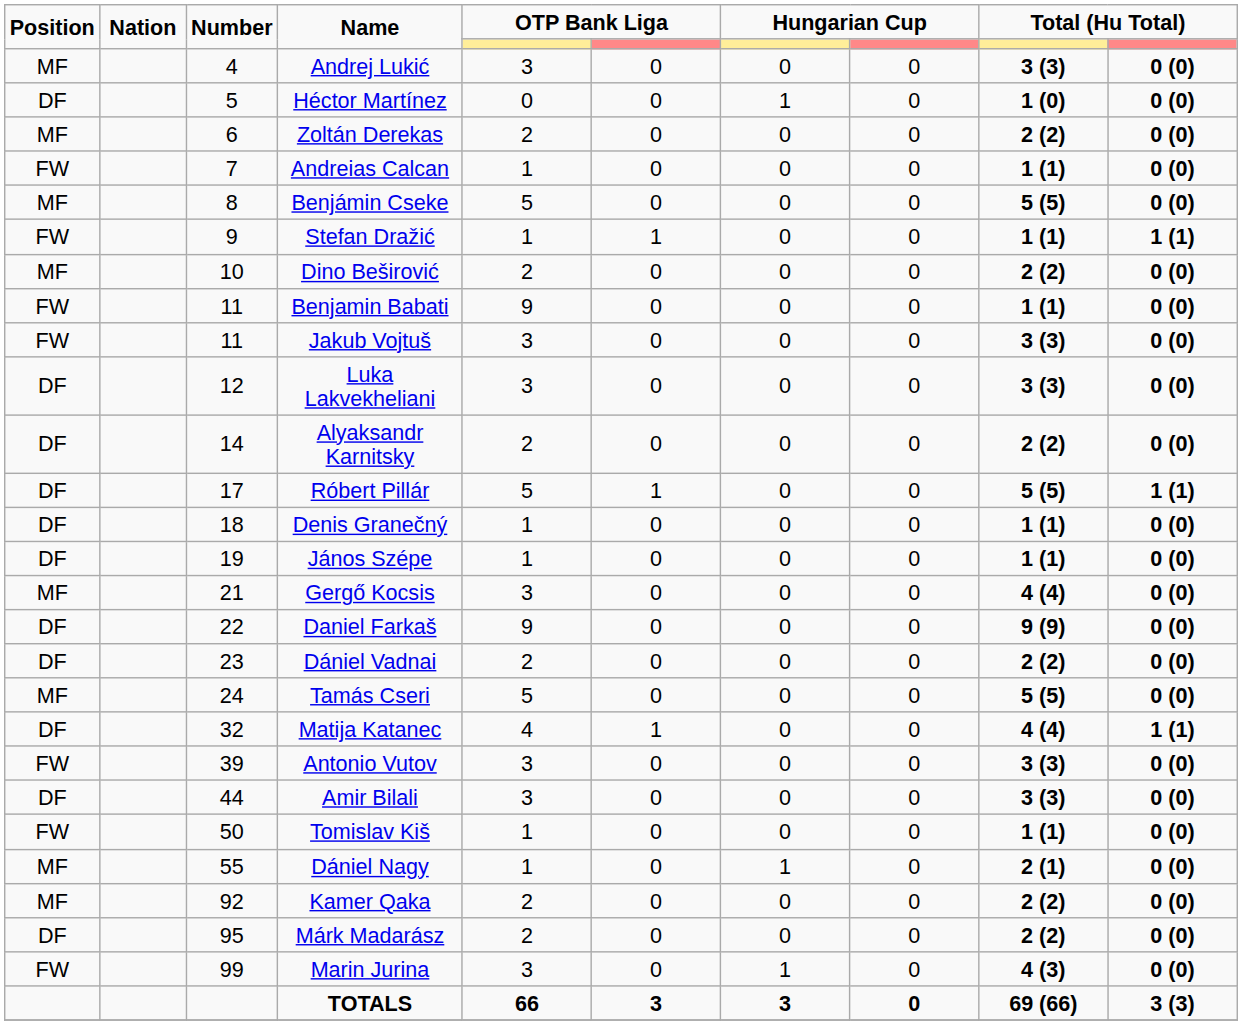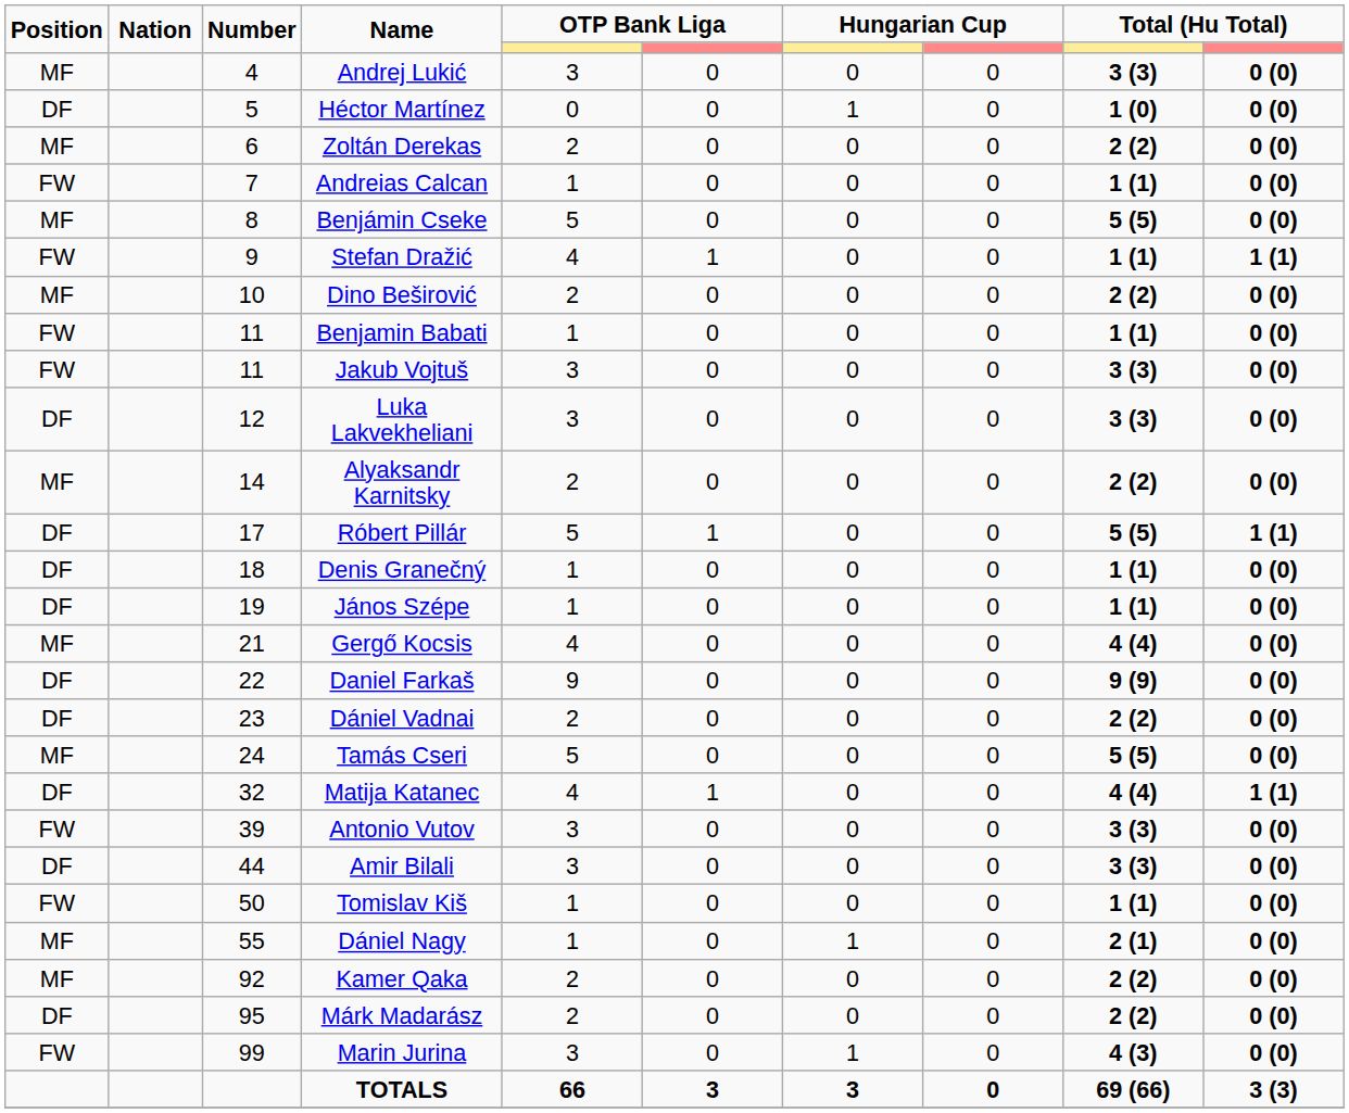 <table class="wikitable" style="font-size: 95%; text-align: center;">
 <tr>
 <td rowspan="2" width="5%" align="center"><strong>Position</strong></td>
 <td rowspan="2" width="7%" align="center"><strong>Nation</strong></td>
 <td rowspan="2" width="5%" align="center"><strong>Number</strong></td>
 <td rowspan="2" width="15%" align="center"><strong>Name</strong></td>
 <td colspan="2" align="center"><strong>OTP Bank Liga</strong></td>
 <td colspan="2" align="center"><strong>Hungarian Cup</strong></td>
 <td colspan="2" align="center"><strong>Total (Hu Total)</strong></td>
 </tr>
 <tr>
 <th width=60 style="background: #FFEE99"></th>
 <th width=60 style="background: #FF8888"></th>
 <th width=60 style="background: #FFEE99"></th>
 <th width=60 style="background: #FF8888"></th>
 <th width=60 style="background: #FFEE99"></th>
 <th width=60 style="background: #FF8888"></th>
 </tr>
 <tr>
 <td>MF</td>
 <td></td>
 <td>4</td>
 <td><a href='#'>Andrej Lukić</a></td>
 <td>3</td>
 <td>0</td>
 <td>0</td>
 <td>0</td>
 <td><strong>3 (3)</strong></td>
 <td><strong>0 (0)</strong></td>
 </tr>
 <tr>
 <td>DF</td>
 <td></td>
 <td>5</td>
 <td><a href='#'>Héctor Martínez</a></td>
 <td>0</td>
 <td>0</td>
 <td>1</td>
 <td>0</td>
 <td><strong>1 (0)</strong></td>
 <td><strong>0 (0)</strong></td>
 </tr>
 <tr>
 <td>MF</td>
 <td></td>
 <td>6</td>
 <td><a href='#'>Zoltán Derekas</a></td>
 <td>2</td>
 <td>0</td>
 <td>0</td>
 <td>0</td>
 <td><strong>2 (2)</strong></td>
 <td><strong>0 (0)</strong></td>
 </tr>
 <tr>
 <td>FW</td>
 <td></td>
 <td>7</td>
 <td><a href='#'>Andreias Calcan</a></td>
 <td>1</td>
 <td>0</td>
 <td>0</td>
 <td>0</td>
 <td><strong>1 (1)</strong></td>
 <td><strong>0 (0)</strong></td>
 </tr>
 <tr>
 <td>MF</td>
 <td></td>
 <td>8</td>
 <td><a href='#'>Benjámin Cseke</a></td>
 <td>5</td>
 <td>0</td>
 <td>0</td>
 <td>0</td>
 <td><strong>5 (5)</strong></td>
 <td><strong>0 (0)</strong></td>
 </tr>
 <tr>
 <td>FW</td>
 <td></td>
 <td>9</td>
 <td><a href='#'>Stefan Dražić</a></td>
-<td>1</td>
+<td>4</td>
 <td>1</td>
 <td>0</td>
 <td>0</td>
 <td><strong>1 (1)</strong></td>
 <td><strong>1 (1)</strong></td>
 </tr>
 <tr>
 <td>MF</td>
 <td></td>
 <td>10</td>
 <td><a href='#'>Dino Beširović</a></td>
 <td>2</td>
 <td>0</td>
 <td>0</td>
 <td>0</td>
 <td><strong>2 (2)</strong></td>
 <td><strong>0 (0)</strong></td>
 </tr>
 <tr>
 <td>FW</td>
 <td></td>
 <td>11</td>
 <td><a href='#'>Benjamin Babati</a></td>
-<td>9</td>
+<td>1</td>
 <td>0</td>
 <td>0</td>
 <td>0</td>
 <td><strong>1 (1)</strong></td>
 <td><strong>0 (0)</strong></td>
 </tr>
 <tr>
 <td>FW</td>
 <td></td>
 <td>11</td>
 <td><a href='#'>Jakub Vojtuš</a></td>
 <td>3</td>
 <td>0</td>
 <td>0</td>
 <td>0</td>
 <td><strong>3 (3)</strong></td>
 <td><strong>0 (0)</strong></td>
 </tr>
 <tr>
 <td>DF</td>
 <td></td>
 <td>12</td>
 <td><a href='#'>Luka Lakvekheliani</a></td>
 <td>3</td>
 <td>0</td>
 <td>0</td>
 <td>0</td>
 <td><strong>3 (3)</strong></td>
 <td><strong>0 (0)</strong></td>
 </tr>
 <tr>
-<td>DF</td>
+<td>MF</td>
 <td></td>
 <td>14</td>
 <td><a href='#'>Alyaksandr Karnitsky</a></td>
 <td>2</td>
 <td>0</td>
 <td>0</td>
 <td>0</td>
 <td><strong>2 (2)</strong></td>
 <td><strong>0 (0)</strong></td>
 </tr>
 <tr>
 <td>DF</td>
 <td></td>
 <td>17</td>
 <td><a href='#'>Róbert Pillár</a></td>
 <td>5</td>
 <td>1</td>
 <td>0</td>
 <td>0</td>
 <td><strong>5 (5)</strong></td>
 <td><strong>1 (1)</strong></td>
 </tr>
 <tr>
 <td>DF</td>
 <td></td>
 <td>18</td>
 <td><a href='#'>Denis Granečný</a></td>
 <td>1</td>
 <td>0</td>
 <td>0</td>
 <td>0</td>
 <td><strong>1 (1)</strong></td>
 <td><strong>0 (0)</strong></td>
 </tr>
 <tr>
 <td>DF</td>
 <td></td>
 <td>19</td>
 <td><a href='#'>János Szépe</a></td>
 <td>1</td>
 <td>0</td>
 <td>0</td>
 <td>0</td>
 <td><strong>1 (1)</strong></td>
 <td><strong>0 (0)</strong></td>
 </tr>
 <tr>
 <td>MF</td>
 <td></td>
 <td>21</td>
 <td><a href='#'>Gergő Kocsis</a></td>
-<td>3</td>
+<td>4</td>
 <td>0</td>
 <td>0</td>
 <td>0</td>
 <td><strong>4 (4)</strong></td>
 <td><strong>0 (0)</strong></td>
 </tr>
 <tr>
 <td>DF</td>
 <td></td>
 <td>22</td>
 <td><a href='#'>Daniel Farkaš</a></td>
 <td>9</td>
 <td>0</td>
 <td>0</td>
 <td>0</td>
 <td><strong>9 (9)</strong></td>
 <td><strong>0 (0)</strong></td>
 </tr>
 <tr>
 <td>DF</td>
 <td></td>
 <td>23</td>
 <td><a href='#'>Dániel Vadnai</a></td>
 <td>2</td>
 <td>0</td>
 <td>0</td>
 <td>0</td>
 <td><strong>2 (2)</strong></td>
 <td><strong>0 (0)</strong></td>
 </tr>
 <tr>
 <td>MF</td>
 <td></td>
 <td>24</td>
 <td><a href='#'>Tamás Cseri</a></td>
 <td>5</td>
 <td>0</td>
 <td>0</td>
 <td>0</td>
 <td><strong>5 (5)</strong></td>
 <td><strong>0 (0)</strong></td>
 </tr>
 <tr>
 <td>DF</td>
 <td></td>
 <td>32</td>
 <td><a href='#'>Matija Katanec</a></td>
 <td>4</td>
 <td>1</td>
 <td>0</td>
 <td>0</td>
 <td><strong>4 (4)</strong></td>
 <td><strong>1 (1)</strong></td>
 </tr>
 <tr>
 <td>FW</td>
 <td></td>
 <td>39</td>
 <td><a href='#'>Antonio Vutov</a></td>
 <td>3</td>
 <td>0</td>
 <td>0</td>
 <td>0</td>
 <td><strong>3 (3)</strong></td>
 <td><strong>0 (0)</strong></td>
 </tr>
 <tr>
 <td>DF</td>
 <td></td>
 <td>44</td>
 <td><a href='#'>Amir Bilali</a></td>
 <td>3</td>
 <td>0</td>
 <td>0</td>
 <td>0</td>
 <td><strong>3 (3)</strong></td>
 <td><strong>0 (0)</strong></td>
 </tr>
 <tr>
 <td>FW</td>
 <td></td>
 <td>50</td>
 <td><a href='#'>Tomislav Kiš</a></td>
 <td>1</td>
 <td>0</td>
 <td>0</td>
 <td>0</td>
 <td><strong>1 (1)</strong></td>
 <td><strong>0 (0)</strong></td>
 </tr>
 <tr>
 <td>MF</td>
 <td></td>
 <td>55</td>
 <td><a href='#'>Dániel Nagy</a></td>
 <td>1</td>
 <td>0</td>
 <td>1</td>
 <td>0</td>
 <td><strong>2 (1)</strong></td>
 <td><strong>0 (0)</strong></td>
 </tr>
 <tr>
 <td>MF</td>
 <td></td>
 <td>92</td>
 <td><a href='#'>Kamer Qaka</a></td>
 <td>2</td>
 <td>0</td>
 <td>0</td>
 <td>0</td>
 <td><strong>2 (2)</strong></td>
 <td><strong>0 (0)</strong></td>
 </tr>
 <tr>
 <td>DF</td>
 <td></td>
 <td>95</td>
 <td><a href='#'>Márk Madarász</a></td>
 <td>2</td>
 <td>0</td>
 <td>0</td>
 <td>0</td>
 <td><strong>2 (2)</strong></td>
 <td><strong>0 (0)</strong></td>
 </tr>
 <tr>
 <td>FW</td>
 <td></td>
 <td>99</td>
 <td><a href='#'>Marin Jurina</a></td>
 <td>3</td>
 <td>0</td>
 <td>1</td>
 <td>0</td>
 <td><strong>4 (3)</strong></td>
 <td><strong>0 (0)</strong></td>
 </tr>
 <tr>
 <td></td>
 <td></td>
 <td></td>
 <td><strong>TOTALS</strong></td>
 <td><strong>66</strong></td>
 <td><strong>3</strong></td>
 <td><strong>3</strong></td>
 <td><strong>0</strong></td>
 <td><strong>69 (66)</strong></td>
 <td><strong>3 (3)</strong></td>
 </tr>
 <tr>
 </tr>
 </table>
